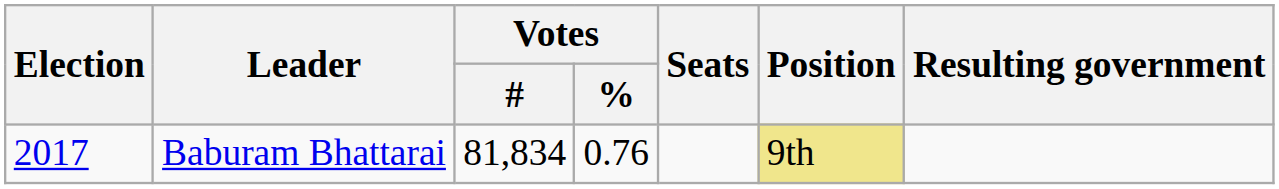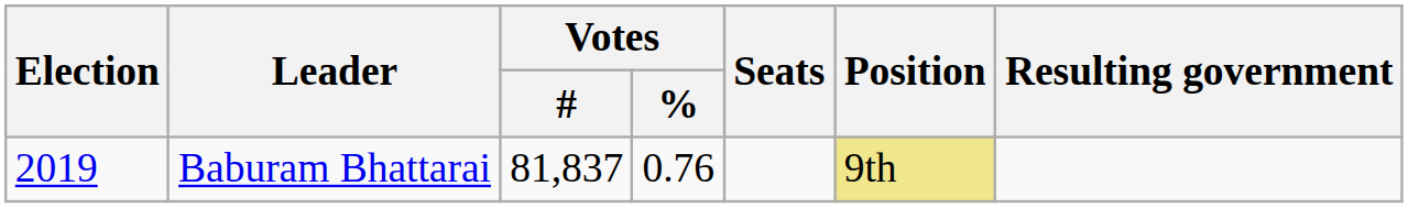 <table class="wikitable">
 <tr>
 <th rowspan="2">Election</th>
 <th rowspan="2">Leader</th>
 <th colspan="2">Votes</th>
 <th rowspan="2">Seats</th>
 <th rowspan="2">Position</th>
 <th rowspan="2">Resulting government</th>
 </tr>
 <tr>
 <th>#</th>
 <th>%</th>
 </tr>
 <tr>
-<td><a href='#'>2017</a></td>
+<td><a href='#'>2019</a></td>
 <td><a href='#'>Baburam Bhattarai</a></td>
-<td>81,834</td>
+<td>81,837</td>
 <td>0.76</td>
 <td style="text-align:center;"></td>
 <td style="background: khaki;">9th</td>
 <td></td>
 </tr>
 </table>
